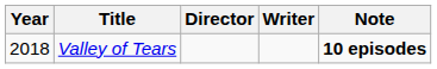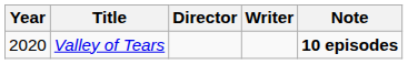 <table class="wikitable">
 <tr>
 <th>Year</th>
 <th>Title</th>
 <th>Director</th>
 <th>Writer</th>
 <th>Note</th>
 </tr>
 <tr>
-<td>2018</td>
+<td>2020</td>
 <td><em><a href='#'>Valley of Tears</a></em></td>
 <td></td>
 <td></td>
 <td><strong>10 episodes</strong></td>
 </tr>
 </table>
